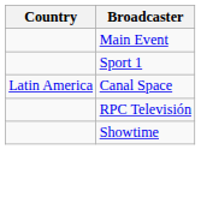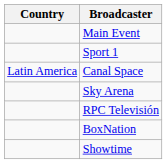 <table class="wikitable">
 <tr>
 <th align=center>Country</th>
 <th align=center>Broadcaster</th>
 </tr>
 <tr>
 <td></td>
 <td><a href='#'>Main Event</a></td>
 </tr>
 <tr>
 <td></td>
 <td><a href='#'>Sport 1</a></td>
 </tr>
 <tr>
 <td><a href='#'>Latin America</a></td>
 <td><a href='#'>Canal Space</a></td>
 </tr>
 <tr>
 <td></td>
+<td><a href='#'>Sky Arena</a></td>
+</tr>
+<tr>
+<td></td>
 <td><a href='#'>RPC Televisión</a></td>
+</tr>
+<tr>
+<td></td>
+<td><a href='#'>BoxNation</a></td>
 </tr>
 <tr>
 <td></td>
 <td><a href='#'>Showtime</a></td>
 </tr>
 </table>
